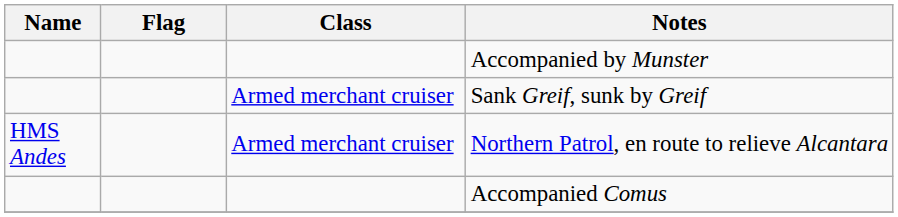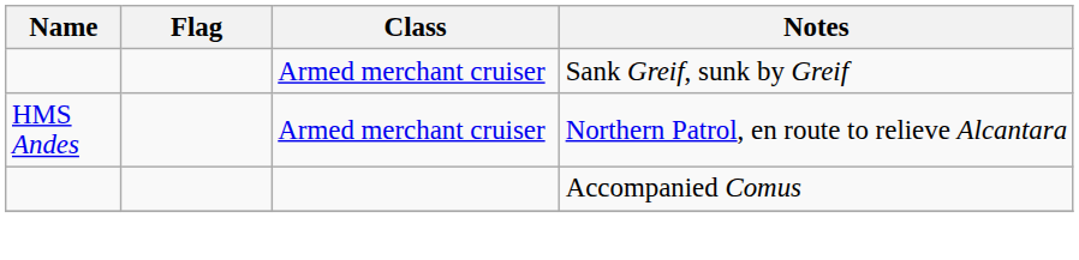 <table class="wikitable sortable">
 <tr>
 <th scope="col" width="60px">Name</th>
 <th scope="col" width="80px">Flag</th>
 <th scope="col" width="160px">Class</th>
 <th>Notes</th>
-</tr>
-<tr>
-<td align="left"></td>
-<td align="left"></td>
-<td align="left"></td>
-<td align="left">Accompanied by <em>Munster</em></td>
 </tr>
 <tr>
 <td align="left"></td>
 <td align="left"></td>
 <td align="left"><a href='#'>Armed merchant cruiser</a></td>
 <td align="left">Sank <em>Greif</em>, sunk by <em>Greif</em></td>
 </tr>
 <tr>
 <td align="left"><a href='#'>HMS <em>Andes</em></a></td>
 <td align="left"></td>
 <td align="left"><a href='#'>Armed merchant cruiser</a></td>
 <td align="left"><a href='#'>Northern Patrol</a>, en route to relieve <em>Alcantara</em></td>
 </tr>
 <tr>
 <td align="left"></td>
 <td align="left"></td>
 <td align="left"></td>
 <td align="left">Accompanied <em>Comus</em></td>
 </tr>
 <tr>
 </tr>
 </table>
